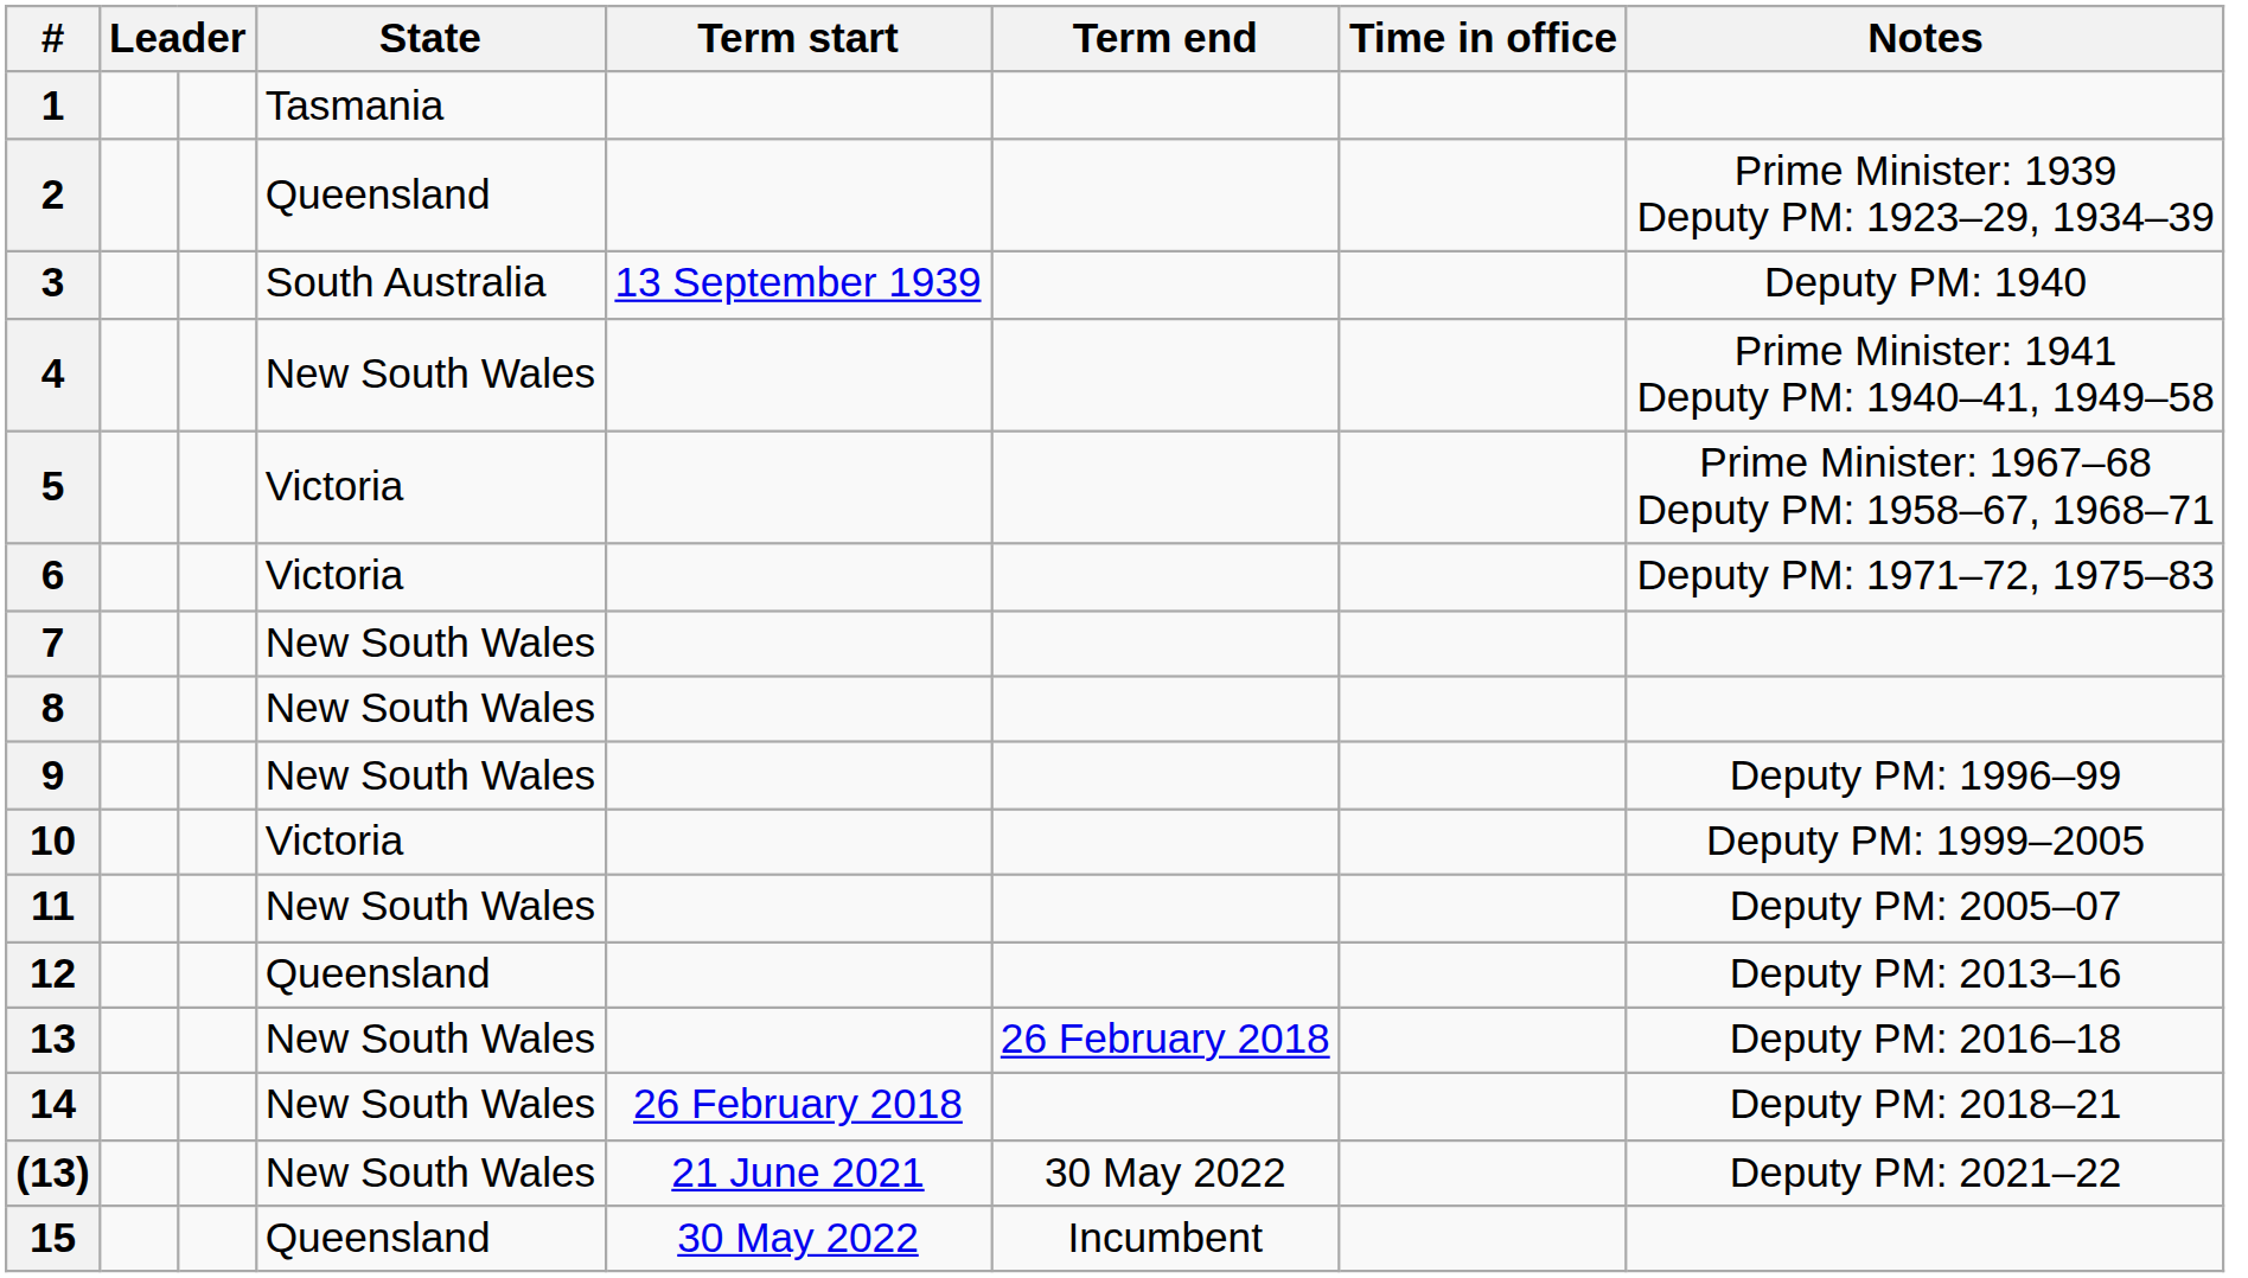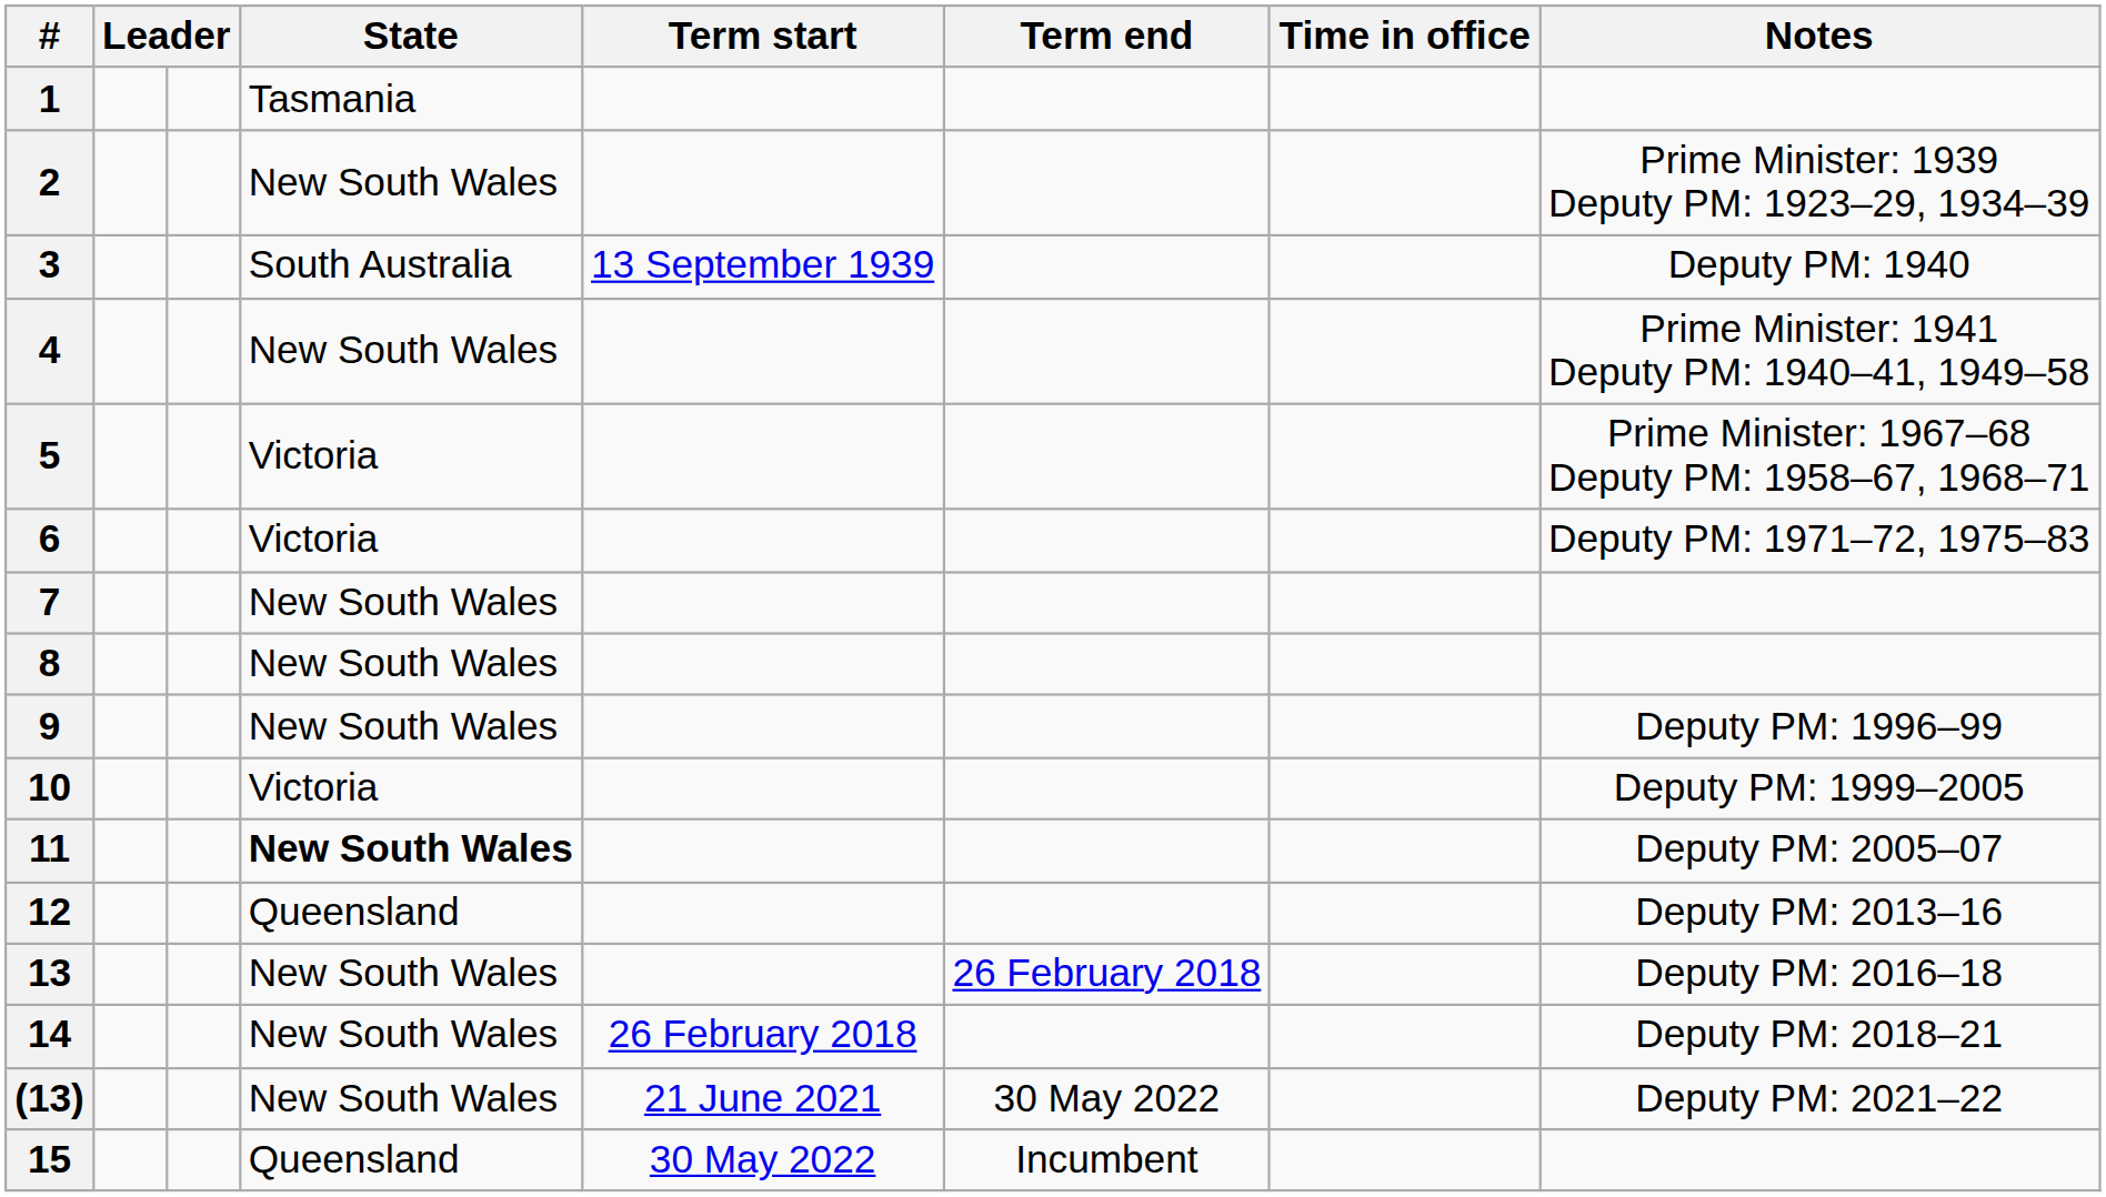 <table class="wikitable sortable"">
 <tr>
 <th>#</th>
 <th colspan=2>Leader</th>
 <th>State</th>
 <th>Term start</th>
 <th>Term end</th>
 <th>Time in office</th>
 <th>Notes</th>
 </tr>
 <tr>
 <th align=center>1</th>
 <td></td>
 <td></td>
 <td>Tasmania</td>
 <td align="center"></td>
 <td align=center></td>
 <td align=center></td>
 <td></td>
 </tr>
 <tr>
 <th align=center>2</th>
 <td></td>
 <td></td>
-<td>Queensland</td>
+<td>New South Wales</td>
 <td align="center"></td>
 <td align=center></td>
 <td align=center></td>
 <td align=center>Prime Minister: 1939<br>Deputy PM: 1923–29, 1934–39</td>
 </tr>
 <tr>
 <th align=center>3</th>
 <td></td>
 <td></td>
 <td>South Australia</td>
 <td align="center"><a href='#'>13 September 1939</a></td>
 <td align=center></td>
 <td align=center></td>
 <td align=center>Deputy PM: 1940</td>
 </tr>
 <tr>
 <th align=center>4</th>
 <td></td>
 <td></td>
 <td>New South Wales</td>
 <td align="center"><br><br></td>
 <td align=center></td>
 <td align=center></td>
 <td align=center>Prime Minister: 1941<br>Deputy PM: 1940–41, 1949–58</td>
 </tr>
 <tr>
 <th align=center>5</th>
 <td></td>
 <td></td>
 <td>Victoria</td>
 <td align="center"></td>
 <td align=center></td>
 <td align=center></td>
 <td align=center>Prime Minister: 1967–68<br>Deputy PM: 1958–67, 1968–71</td>
 </tr>
 <tr>
 <th align=center>6</th>
 <td></td>
 <td></td>
 <td>Victoria</td>
 <td align="center"></td>
 <td align=center></td>
 <td align=center></td>
 <td align=center>Deputy PM: 1971–72, 1975–83</td>
 </tr>
 <tr>
 <th align=center>7</th>
 <td></td>
 <td></td>
 <td>New South Wales</td>
 <td align="center"></td>
 <td align=center></td>
 <td align=center></td>
 <td></td>
 </tr>
 <tr>
 <th align=center>8</th>
 <td></td>
 <td></td>
 <td>New South Wales</td>
 <td align="center"></td>
 <td align=center></td>
 <td align=center></td>
 <td></td>
 </tr>
 <tr>
 <th align=center>9</th>
 <td></td>
 <td></td>
 <td>New South Wales</td>
 <td align="center"></td>
 <td align=center></td>
 <td align=center></td>
 <td align=center>Deputy PM: 1996–99</td>
 </tr>
 <tr>
 <th align=center>10</th>
 <td></td>
 <td></td>
 <td>Victoria</td>
 <td align="center"></td>
 <td align=center></td>
 <td align=center></td>
 <td align=center>Deputy PM: 1999–2005</td>
 </tr>
 <tr>
 <th align=center>11</th>
 <td></td>
 <td></td>
-<td>New South Wales</td>
+<td><strong>New South Wales</strong></td>
 <td align="center"></td>
 <td align=center></td>
 <td align=center></td>
 <td align=center>Deputy PM: 2005–07</td>
 </tr>
 <tr>
 <th align=center>12</th>
 <td></td>
 <td></td>
 <td>Queensland</td>
 <td align="center"></td>
 <td align=center></td>
 <td align=center></td>
 <td align=center>Deputy PM: 2013–16</td>
 </tr>
 <tr>
 <th align=center>13</th>
 <td></td>
 <td></td>
 <td>New South Wales</td>
 <td align="center"></td>
 <td align=center><a href='#'>26 February 2018</a></td>
 <td align=center></td>
 <td align=center>Deputy PM: 2016–18</td>
 </tr>
 <tr>
 <th align=center>14</th>
 <td></td>
 <td></td>
 <td>New South Wales</td>
 <td align="center"><a href='#'>26 February 2018</a></td>
 <td align=center></td>
 <td align=center></td>
 <td align=center>Deputy PM: 2018–21</td>
 </tr>
 <tr>
 <th align=center>(13)</th>
 <td></td>
 <td></td>
 <td>New South Wales</td>
 <td align="center"><a href='#'>21 June 2021</a></td>
 <td align=center>30 May 2022</td>
 <td align=center></td>
 <td align=center>Deputy PM: 2021–22</td>
 </tr>
 <tr>
 <th align=center>15</th>
 <td></td>
 <td></td>
 <td>Queensland</td>
 <td align="center"><a href='#'>30 May 2022</a></td>
 <td align=center>Incumbent</td>
 <td align=center></td>
 <td></td>
 </tr>
 </table>
